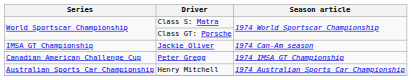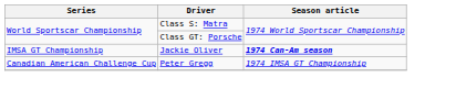 <table class="wikitable" style="font-size: 87%;">
 <tr>
 <th>Series</th>
 <th>Driver</th>
 <th>Season article</th>
 </tr>
 <tr>
 <td rowspan=2><a href='#'>World Sportscar Championship</a></td>
 <td>Class S:  <a href='#'>Matra</a></td>
 <td rowspan=2><em><a href='#'>1974 World Sportscar Championship</a></em></td>
 </tr>
 <tr>
 <td>Class GT:  <a href='#'>Porsche</a></td>
 </tr>
 <tr>
 <td><a href='#'>IMSA GT Championship</a></td>
 <td> <a href='#'>Jackie Oliver</a></td>
-<td><em><a href='#'>1974 Can-Am season</a></em></td>
+<td><strong><em><a href='#'>1974 Can-Am season</a></em></strong></td>
 </tr>
 <tr>
 <td><a href='#'>Canadian American Challenge Cup</a></td>
 <td> <a href='#'>Peter Gregg</a></td>
 <td><em><a href='#'>1974 IMSA GT Championship</a></em></td>
 </tr>
 <tr>
-<td><a href='#'>Australian Sports Car Championship</a></td>
-<td> Henry Mitchell</td>
-<td><em><a href='#'>1974 Australian Sports Car Championship</a></em></td>
-</tr>
-<tr>
 </tr>
 </table>
